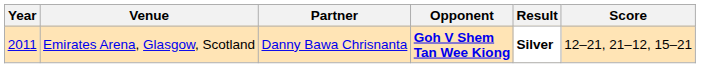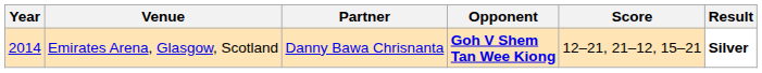 <table class="sortable wikitable" style="font-size: 90%;">
 <tr>
 <th>Year</th>
 <th>Venue</th>
 <th>Partner</th>
 <th>Opponent</th>
+<th>Score</th>
 <th>Result</th>
-<th>Score</th>
 </tr>
 <tr style="background:#FFE4B5">
-<td align="center"><a href='#'>2011</a></td>
+<td align="center"><a href='#'>2014</a></td>
 <td align="left"><a href='#'>Emirates Arena</a>, <a href='#'>Glasgow</a>, Scotland</td>
 <td align="left"> <a href='#'>Danny Bawa Chrisnanta</a></td>
 <td align="left"><strong> <a href='#'>Goh V Shem</a><br> <a href='#'>Tan Wee Kiong</a></strong></td>
+<td align="left">12–21, 21–12, 15–21</td>
 <td style="text-align:left; background:white"> <strong>Silver</strong></td>
-<td align="left">12–21, 21–12, 15–21</td>
 </tr>
 </table>
